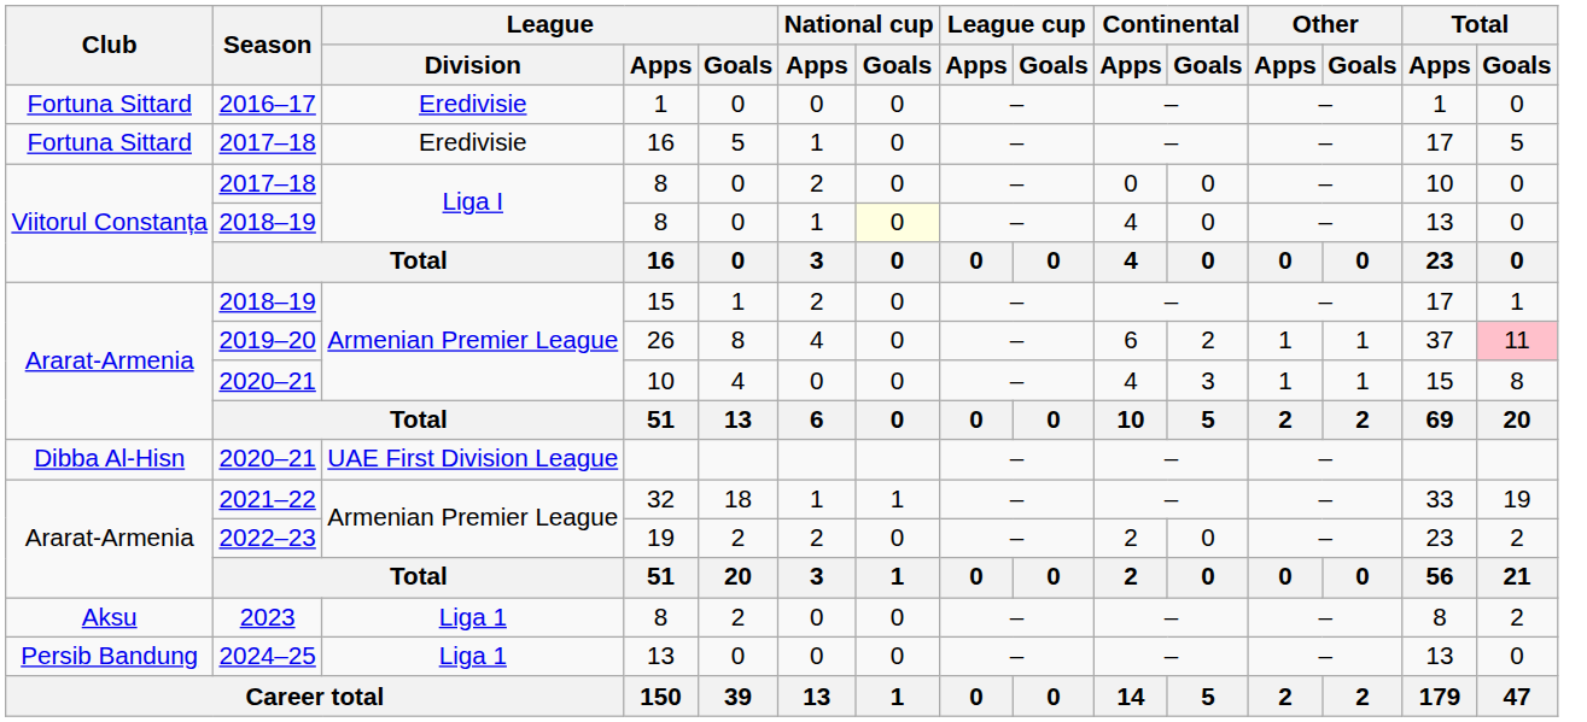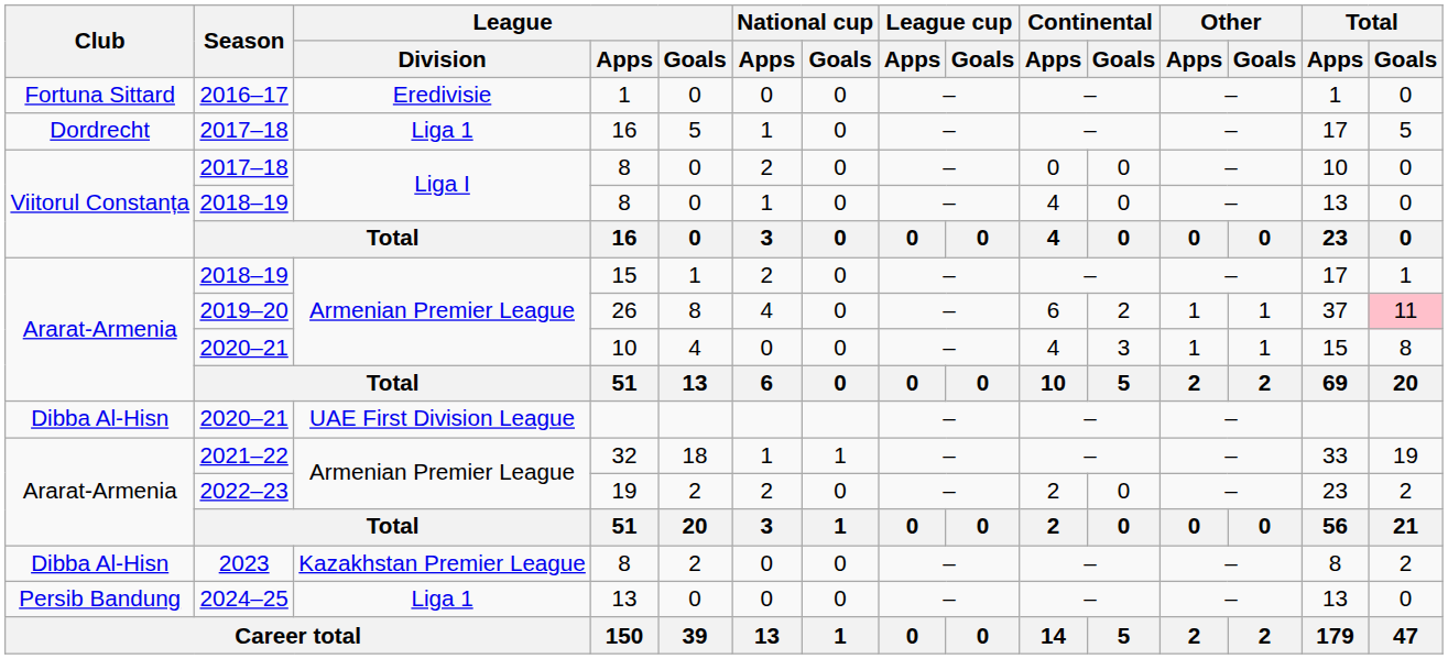 <table class="wikitable" style="text-align: center">
 <tr>
 <th rowspan="2">Club</th>
 <th rowspan="2">Season</th>
 <th colspan="3">League</th>
 <th colspan="2">National cup</th>
 <th colspan="2">League cup</th>
 <th colspan="2">Continental</th>
 <th colspan="2">Other</th>
 <th colspan="2">Total</th>
 </tr>
 <tr>
 <th>Division</th>
 <th>Apps</th>
 <th>Goals</th>
 <th>Apps</th>
 <th>Goals</th>
 <th>Apps</th>
 <th>Goals</th>
 <th>Apps</th>
 <th>Goals</th>
 <th>Apps</th>
 <th>Goals</th>
 <th>Apps</th>
 <th>Goals</th>
 </tr>
 <tr>
 <td><a href='#'>Fortuna Sittard</a></td>
 <td><a href='#'>2016–17</a></td>
 <td><a href='#'>Eredivisie</a></td>
 <td>1</td>
 <td>0</td>
 <td>0</td>
 <td>0</td>
 <td colspan="2">–</td>
 <td colspan="2">–</td>
 <td colspan="2">–</td>
 <td>1</td>
 <td>0</td>
 </tr>
 <tr>
-<td><a href='#'>Fortuna Sittard</a></td>
+<td><a href='#'>Dordrecht</a></td>
 <td><a href='#'>2017–18</a></td>
-<td>Eredivisie</td>
+<td><a href='#'>Liga 1</a></td>
 <td>16</td>
 <td>5</td>
 <td>1</td>
 <td>0</td>
 <td colspan="2">–</td>
 <td colspan="2">–</td>
 <td colspan="2">–</td>
 <td>17</td>
 <td>5</td>
 </tr>
 <tr>
 <td rowspan="3"><a href='#'>Viitorul Constanța</a></td>
 <td><a href='#'>2017–18</a></td>
 <td rowspan="2"><a href='#'>Liga I</a></td>
 <td>8</td>
 <td>0</td>
 <td>2</td>
 <td>0</td>
 <td colspan="2">–</td>
 <td>0</td>
 <td>0</td>
 <td colspan="2">–</td>
 <td>10</td>
 <td>0</td>
 </tr>
 <tr>
 <td><a href='#'>2018–19</a></td>
 <td>8</td>
 <td>0</td>
 <td>1</td>
-<td style="background: lightyellow;">0</td>
+<td>0</td>
 <td colspan="2">–</td>
 <td>4</td>
 <td>0</td>
 <td colspan="2">–</td>
 <td>13</td>
 <td>0</td>
 </tr>
 <tr>
 <th colspan="2">Total</th>
 <th>16</th>
 <th>0</th>
 <th>3</th>
 <th>0</th>
 <th>0</th>
 <th>0</th>
 <th>4</th>
 <th>0</th>
 <th>0</th>
 <th>0</th>
 <th>23</th>
 <th>0</th>
 </tr>
 <tr>
 <td rowspan="4"><a href='#'>Ararat-Armenia</a></td>
 <td><a href='#'>2018–19</a></td>
 <td rowspan="3"><a href='#'>Armenian Premier League</a></td>
 <td>15</td>
 <td>1</td>
 <td>2</td>
 <td>0</td>
 <td colspan="2">–</td>
 <td colspan="2">–</td>
 <td colspan="2">–</td>
 <td>17</td>
 <td>1</td>
 </tr>
 <tr>
 <td><a href='#'>2019–20</a></td>
 <td>26</td>
 <td>8</td>
 <td>4</td>
 <td>0</td>
 <td colspan="2">–</td>
 <td>6</td>
 <td>2</td>
 <td>1</td>
 <td>1</td>
 <td>37</td>
 <td style="background: pink;">11</td>
 </tr>
 <tr>
 <td><a href='#'>2020–21</a></td>
 <td>10</td>
 <td>4</td>
 <td>0</td>
 <td>0</td>
 <td colspan="2">–</td>
 <td>4</td>
 <td>3</td>
 <td>1</td>
 <td>1</td>
 <td>15</td>
 <td>8</td>
 </tr>
 <tr>
 <th colspan="2">Total</th>
 <th>51</th>
 <th>13</th>
 <th>6</th>
 <th>0</th>
 <th>0</th>
 <th>0</th>
 <th>10</th>
 <th>5</th>
 <th>2</th>
 <th>2</th>
 <th>69</th>
 <th>20</th>
 </tr>
 <tr>
 <td><a href='#'>Dibba Al-Hisn</a></td>
 <td><a href='#'>2020–21</a></td>
 <td><a href='#'>UAE First Division League</a></td>
 <td></td>
 <td></td>
 <td></td>
 <td></td>
 <td colspan="2">–</td>
 <td colspan="2">–</td>
 <td colspan="2">–</td>
 <td></td>
 <td></td>
 </tr>
 <tr>
 <td rowspan="3">Ararat-Armenia</td>
 <td><a href='#'>2021–22</a></td>
 <td rowspan="2">Armenian Premier League</td>
 <td>32</td>
 <td>18</td>
 <td>1</td>
 <td>1</td>
 <td colspan="2">–</td>
 <td colspan="2">–</td>
 <td colspan="2">–</td>
 <td>33</td>
 <td>19</td>
 </tr>
 <tr>
 <td><a href='#'>2022–23</a></td>
 <td>19</td>
 <td>2</td>
 <td>2</td>
 <td>0</td>
 <td colspan="2">–</td>
 <td>2</td>
 <td>0</td>
 <td colspan="2">–</td>
 <td>23</td>
 <td>2</td>
 </tr>
 <tr>
 <th colspan="2">Total</th>
 <th>51</th>
 <th>20</th>
 <th>3</th>
 <th>1</th>
 <th>0</th>
 <th>0</th>
 <th>2</th>
 <th>0</th>
 <th>0</th>
 <th>0</th>
 <th>56</th>
 <th>21</th>
 </tr>
 <tr>
-<td><a href='#'>Aksu</a></td>
+<td><a href='#'>Dibba Al-Hisn</a></td>
 <td><a href='#'>2023</a></td>
-<td><a href='#'>Liga 1</a></td>
+<td><a href='#'>Kazakhstan Premier League</a></td>
 <td>8</td>
 <td>2</td>
 <td>0</td>
 <td>0</td>
 <td colspan="2">–</td>
 <td colspan="2">–</td>
 <td colspan="2">–</td>
 <td>8</td>
 <td>2</td>
 </tr>
 <tr>
 <td><a href='#'>Persib Bandung</a></td>
 <td><a href='#'>2024–25</a></td>
 <td><a href='#'>Liga 1</a></td>
 <td>13</td>
 <td>0</td>
 <td>0</td>
 <td>0</td>
 <td colspan="2">–</td>
 <td colspan="2">–</td>
 <td colspan="2">–</td>
 <td>13</td>
 <td>0</td>
 </tr>
 <tr>
 <th colspan="3">Career total</th>
 <th>150</th>
 <th>39</th>
 <th>13</th>
 <th>1</th>
 <th>0</th>
 <th>0</th>
 <th>14</th>
 <th>5</th>
 <th>2</th>
 <th>2</th>
 <th>179</th>
 <th>47</th>
 </tr>
 </table>
